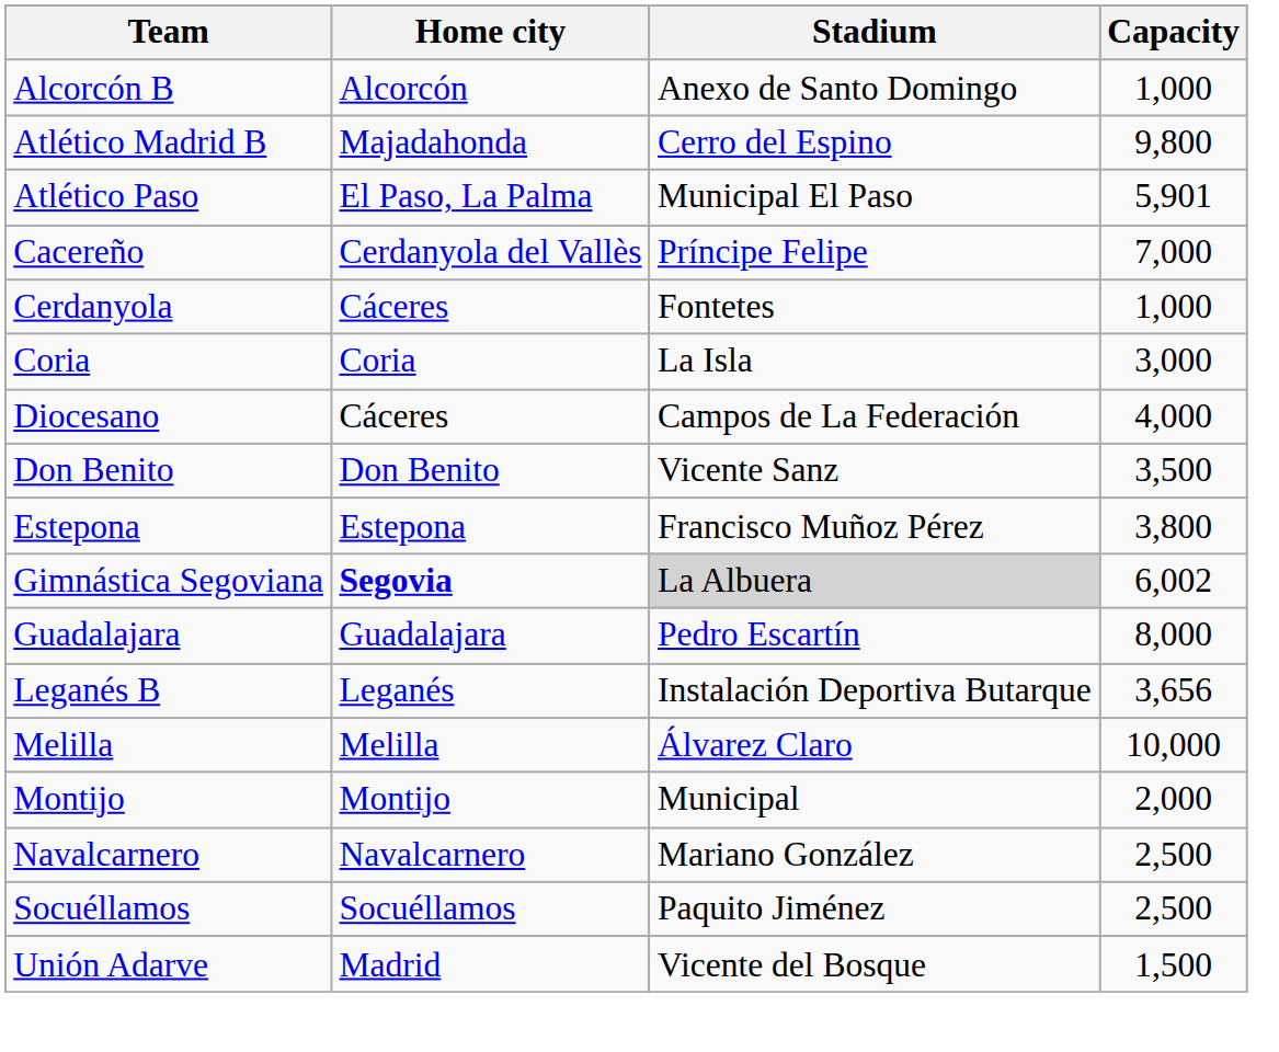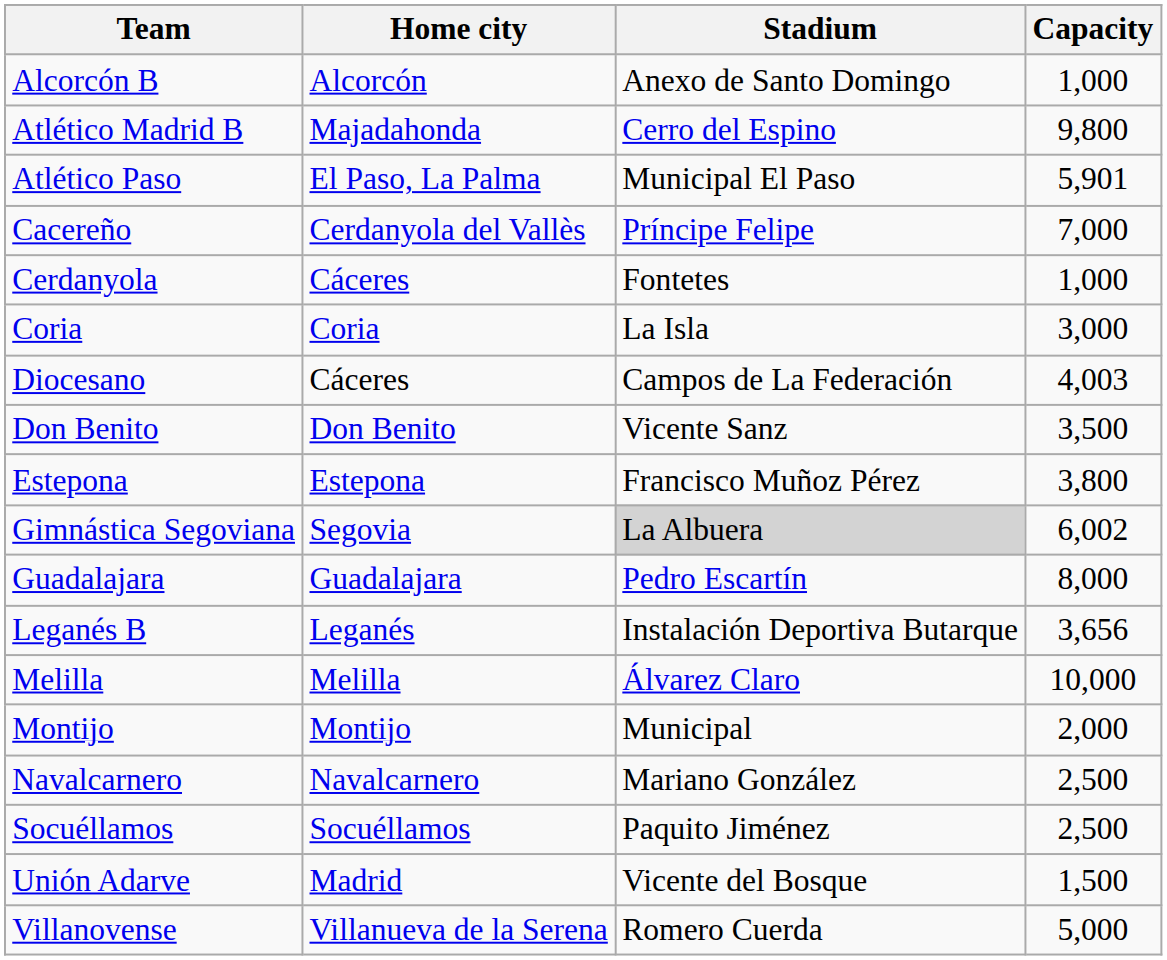 <table class="wikitable sortable">
 <tr>
 <th>Team</th>
 <th>Home city</th>
 <th>Stadium</th>
 <th>Capacity</th>
 </tr>
 <tr>
 <td><a href='#'>Alcorcón B</a></td>
 <td><a href='#'>Alcorcón</a></td>
 <td>Anexo de Santo Domingo</td>
 <td align=center>1,000</td>
 </tr>
 <tr>
 <td><a href='#'>Atlético Madrid B</a></td>
 <td><a href='#'>Majadahonda</a></td>
 <td><a href='#'>Cerro del Espino</a></td>
 <td align=center>9,800</td>
 </tr>
 <tr>
 <td><a href='#'>Atlético Paso</a></td>
 <td><a href='#'>El Paso, La Palma</a></td>
 <td>Municipal El Paso</td>
 <td align=center>5,901</td>
 </tr>
 <tr>
 <td><a href='#'>Cacereño</a></td>
 <td><a href='#'>Cerdanyola del Vallès</a></td>
 <td><a href='#'>Príncipe Felipe</a></td>
 <td align=center>7,000</td>
 </tr>
 <tr>
 <td><a href='#'>Cerdanyola</a></td>
 <td><a href='#'>Cáceres</a></td>
 <td>Fontetes</td>
 <td align=center>1,000</td>
 </tr>
 <tr>
 <td><a href='#'>Coria</a></td>
 <td><a href='#'>Coria</a></td>
 <td>La Isla</td>
 <td align=center>3,000</td>
 </tr>
 <tr>
 <td><a href='#'>Diocesano</a></td>
 <td>Cáceres</td>
 <td>Campos de La Federación</td>
-<td align=center>4,000</td>
+<td align=center>4,003</td>
 </tr>
 <tr>
 <td><a href='#'>Don Benito</a></td>
 <td><a href='#'>Don Benito</a></td>
 <td>Vicente Sanz</td>
 <td align=center>3,500</td>
 </tr>
 <tr>
 <td><a href='#'>Estepona</a></td>
 <td><a href='#'>Estepona</a></td>
 <td>Francisco Muñoz Pérez</td>
 <td align=center>3,800</td>
 </tr>
 <tr>
 <td><a href='#'>Gimnástica Segoviana</a></td>
-<td><strong><a href='#'>Segovia</a></strong></td>
+<td><a href='#'>Segovia</a></td>
 <td style="background: lightgrey;">La Albuera</td>
 <td align=center>6,002</td>
 </tr>
 <tr>
 <td><a href='#'>Guadalajara</a></td>
 <td><a href='#'>Guadalajara</a></td>
 <td><a href='#'>Pedro Escartín</a></td>
 <td align=center>8,000</td>
 </tr>
 <tr>
 <td><a href='#'>Leganés B</a></td>
 <td><a href='#'>Leganés</a></td>
 <td>Instalación Deportiva Butarque</td>
 <td align=center>3,656</td>
 </tr>
 <tr>
 <td><a href='#'>Melilla</a></td>
 <td><a href='#'>Melilla</a></td>
 <td><a href='#'>Álvarez Claro</a></td>
 <td align=center>10,000</td>
 </tr>
 <tr>
 <td><a href='#'>Montijo</a></td>
 <td><a href='#'>Montijo</a></td>
 <td>Municipal</td>
 <td align=center>2,000</td>
 </tr>
 <tr>
 <td><a href='#'>Navalcarnero</a></td>
 <td><a href='#'>Navalcarnero</a></td>
 <td>Mariano González</td>
 <td align=center>2,500</td>
 </tr>
 <tr>
 <td><a href='#'>Socuéllamos</a></td>
 <td><a href='#'>Socuéllamos</a></td>
 <td>Paquito Jiménez</td>
 <td align=center>2,500</td>
 </tr>
 <tr>
 <td><a href='#'>Unión Adarve</a></td>
 <td><a href='#'>Madrid</a></td>
 <td>Vicente del Bosque</td>
 <td align=center>1,500</td>
 </tr>
+<tr>
+<td><a href='#'>Villanovense</a></td>
+<td><a href='#'>Villanueva de la Serena</a></td>
+<td>Romero Cuerda</td>
+<td align=center>5,000</td>
+</tr>
 </table>
